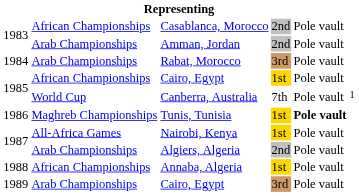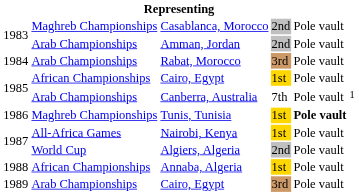 <table>
 <tr>
 <th colspan="6">Representing </th>
 </tr>
 <tr>
 <td rowspan=2>1983</td>
-<td><a href='#'>African Championships</a></td>
+<td><a href='#'>Maghreb Championships</a></td>
 <td><a href='#'>Casablanca, Morocco</a></td>
 <td bgcolor=silver>2nd</td>
 <td>Pole vault</td>
 <td></td>
 </tr>
 <tr>
 <td><a href='#'>Arab Championships</a></td>
 <td><a href='#'>Amman, Jordan</a></td>
 <td bgcolor=silver>2nd</td>
 <td>Pole vault</td>
 <td></td>
 </tr>
 <tr>
 <td>1984</td>
 <td><a href='#'>Arab Championships</a></td>
 <td><a href='#'>Rabat, Morocco</a></td>
 <td bgcolor=cc9966>3rd</td>
 <td>Pole vault</td>
 <td></td>
 </tr>
 <tr>
 <td rowspan=2>1985</td>
 <td><a href='#'>African Championships</a></td>
 <td><a href='#'>Cairo, Egypt</a></td>
 <td bgcolor=gold>1st</td>
 <td>Pole vault</td>
 <td></td>
 </tr>
 <tr>
-<td><a href='#'>World Cup</a></td>
+<td><a href='#'>Arab Championships</a></td>
 <td><a href='#'>Canberra, Australia</a></td>
 <td>7th</td>
 <td>Pole vault</td>
 <td><a href='#'></a><sup>1</sup></td>
 </tr>
 <tr>
 <td>1986</td>
 <td><a href='#'>Maghreb Championships</a></td>
 <td><a href='#'>Tunis, Tunisia</a></td>
 <td bgcolor=gold>1st</td>
 <td><strong>Pole vault</strong></td>
 <td></td>
 </tr>
 <tr>
 <td rowspan=2>1987</td>
 <td><a href='#'>All-Africa Games</a></td>
 <td><a href='#'>Nairobi, Kenya</a></td>
 <td bgcolor=gold>1st</td>
 <td>Pole vault</td>
 <td></td>
 </tr>
 <tr>
-<td><a href='#'>Arab Championships</a></td>
+<td><a href='#'>World Cup</a></td>
 <td><a href='#'>Algiers, Algeria</a></td>
 <td bgcolor=silver>2nd</td>
 <td>Pole vault</td>
 <td></td>
 </tr>
 <tr>
 <td>1988</td>
 <td><a href='#'>African Championships</a></td>
 <td><a href='#'>Annaba, Algeria</a></td>
 <td bgcolor=gold>1st</td>
 <td>Pole vault</td>
 <td></td>
 </tr>
 <tr>
 <td>1989</td>
 <td><a href='#'>Arab Championships</a></td>
 <td><a href='#'>Cairo, Egypt</a></td>
 <td bgcolor=cc9966>3rd</td>
 <td>Pole vault</td>
 <td></td>
 </tr>
 </table>
